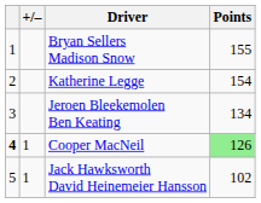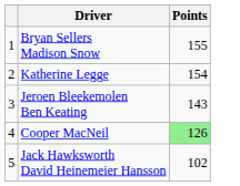 <table class="wikitable" style="font-size: 95%;">
 <tr>
 <th scope="col"></th>
-<th scope="col">+/–</th>
 <th scope="col">Driver</th>
 <th scope="col">Points</th>
 </tr>
 <tr>
 <td align=center>1</td>
-<td align="left"></td>
 <td> <a href='#'>Bryan Sellers</a><br> <a href='#'>Madison Snow</a></td>
 <td align=right>155</td>
 </tr>
 <tr>
 <td align=center>2</td>
-<td align="left"></td>
 <td> <a href='#'>Katherine Legge</a></td>
 <td align=right>154</td>
 </tr>
 <tr>
 <td align=center>3</td>
-<td align="left"></td>
 <td> <a href='#'>Jeroen Bleekemolen</a><br> <a href='#'>Ben Keating</a></td>
-<td align=right>134</td>
+<td align=right>143</td>
 </tr>
 <tr>
-<td align=center><strong>4</strong></td>
-<td align="left"> 1</td>
+<td align=center>4</td>
 <td> <a href='#'>Cooper MacNeil</a></td>
 <td align=right style="background: lightgreen;">126</td>
 </tr>
 <tr>
 <td align=center>5</td>
-<td align="left"> 1</td>
 <td> <a href='#'>Jack Hawksworth</a><br> <a href='#'>David Heinemeier Hansson</a></td>
 <td align=right>102</td>
 </tr>
 </table>
